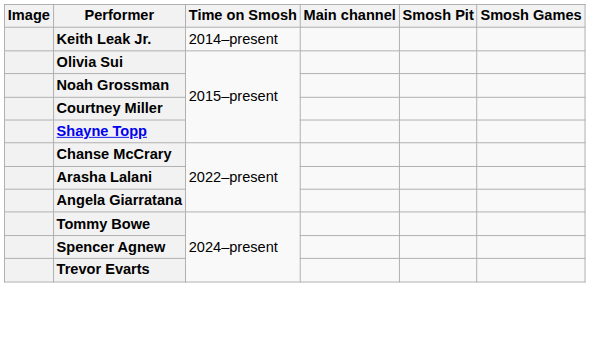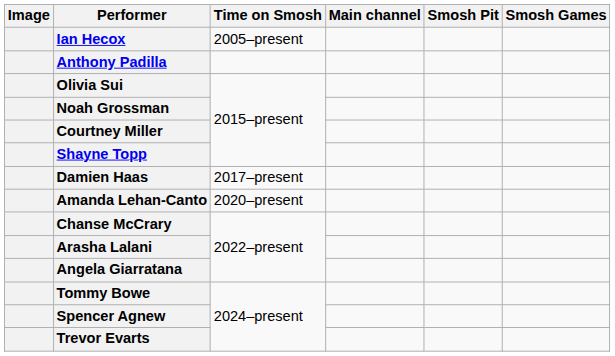 <table class="wikitable sortable plainrowheaders" style="text-align:center">
 <tr>
 <th>Image</th>
 <th scope="col">Performer</th>
 <th scope="col">Time on Smosh</th>
 <th>Main channel</th>
 <th>Smosh Pit</th>
 <th>Smosh Games</th>
 </tr>
 <tr>
 <th></th>
-<th scope="row" style="text-align:left" data-sort-value="Leak Jr., Keith">Keith Leak Jr.</th>
-<td style="text-align:left">2014–present</td>
+<th scope="row" style="text-align:left" data-sort-value="Hecox, Ian"><a href='#'>Ian Hecox</a></th>
+<td style="text-align:left">2005–present</td>
+<td></td>
+<td></td>
+<td></td>
+</tr>
+<tr>
+<th></th>
+<th scope="row" style="text-align:left" data-sort-value="Padilla, Anthony"><a href='#'>Anthony Padilla</a></th>
+<td style="text-align:left"></td>
 <td></td>
 <td></td>
 <td></td>
 </tr>
 <tr>
 <th></th>
 <th scope="row" style="text-align:left" data-sort-value="Sui, Olivia">Olivia Sui</th>
 <td rowspan="4" style="text-align:left">2015–present</td>
 <td></td>
 <td></td>
 <td></td>
 </tr>
 <tr>
 <th></th>
 <th scope="row" style="text-align:left" data-sort-value="Grossman, Noah">Noah Grossman</th>
 <td></td>
 <td></td>
 <td></td>
 </tr>
 <tr>
 <th></th>
 <th scope="row" style="text-align:left" data-sort-value="Miller, Courtney">Courtney Miller</th>
 <td></td>
 <td></td>
 <td></td>
 </tr>
 <tr>
 <th></th>
 <th scope="row" style="text-align:left" data-sort-value="Topp, Shayne"><a href='#'>Shayne Topp</a></th>
+<td></td>
+<td></td>
+<td></td>
+</tr>
+<tr>
+<th></th>
+<th scope="row" style="text-align:left" data-sort-value="Haas, Damien">Damien Haas</th>
+<td style="text-align:left">2017–present</td>
+<td></td>
+<td></td>
+<td></td>
+</tr>
+<tr>
+<th></th>
+<th scope="row" style="text-align:left" data-sort-value="Lehan-Canto, Amanda">Amanda Lehan-Canto</th>
+<td style="text-align:left">2020–present</td>
 <td></td>
 <td></td>
 <td></td>
 </tr>
 <tr>
 <th></th>
 <th scope="row" style="text-align:left" data-sort-value="McCrary, Chanse">Chanse McCrary</th>
 <td rowspan="3" style="text-align:left">2022–present</td>
 <td></td>
 <td></td>
 <td></td>
 </tr>
 <tr>
 <th></th>
 <th scope="row" style="text-align:left" data-sort-value="Lalani, Arasha">Arasha Lalani</th>
 <td></td>
 <td></td>
 <td></td>
 </tr>
 <tr>
 <th></th>
 <th scope="row" style="text-align:left" data-sort-value="Giarratana, Angela">Angela Giarratana</th>
 <td></td>
 <td></td>
 <td></td>
 </tr>
 <tr>
 <th></th>
 <th scope="row" style="text-align:left" data-sort-value="Bowe, Tommy">Tommy Bowe</th>
 <td rowspan="3" style="text-align:left">2024–present</td>
 <td></td>
 <td></td>
 <td></td>
 </tr>
 <tr>
 <th></th>
 <th scope="row" style="text-align:left" data-sort-value="Spencer Agnew">Spencer Agnew</th>
 <td></td>
 <td></td>
 <td></td>
 </tr>
 <tr>
 <th></th>
 <th scope="row" style="text-align:left" data-sort-value="Evarts, Trevor">Trevor Evarts</th>
 <td></td>
 <td></td>
 <td></td>
 </tr>
 </table>
